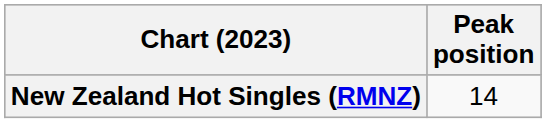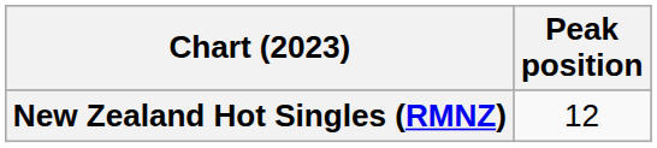 <table class="wikitable sortable plainrowheaders" style="text-align:center">
 <tr>
 <th scope="col">Chart (2023)</th>
 <th scope="col">Peak<br>position</th>
 </tr>
 <tr>
 <th scope="row">New Zealand Hot Singles (<a href='#'>RMNZ</a>)</th>
-<td>14</td>
+<td>12</td>
 </tr>
 </table>
